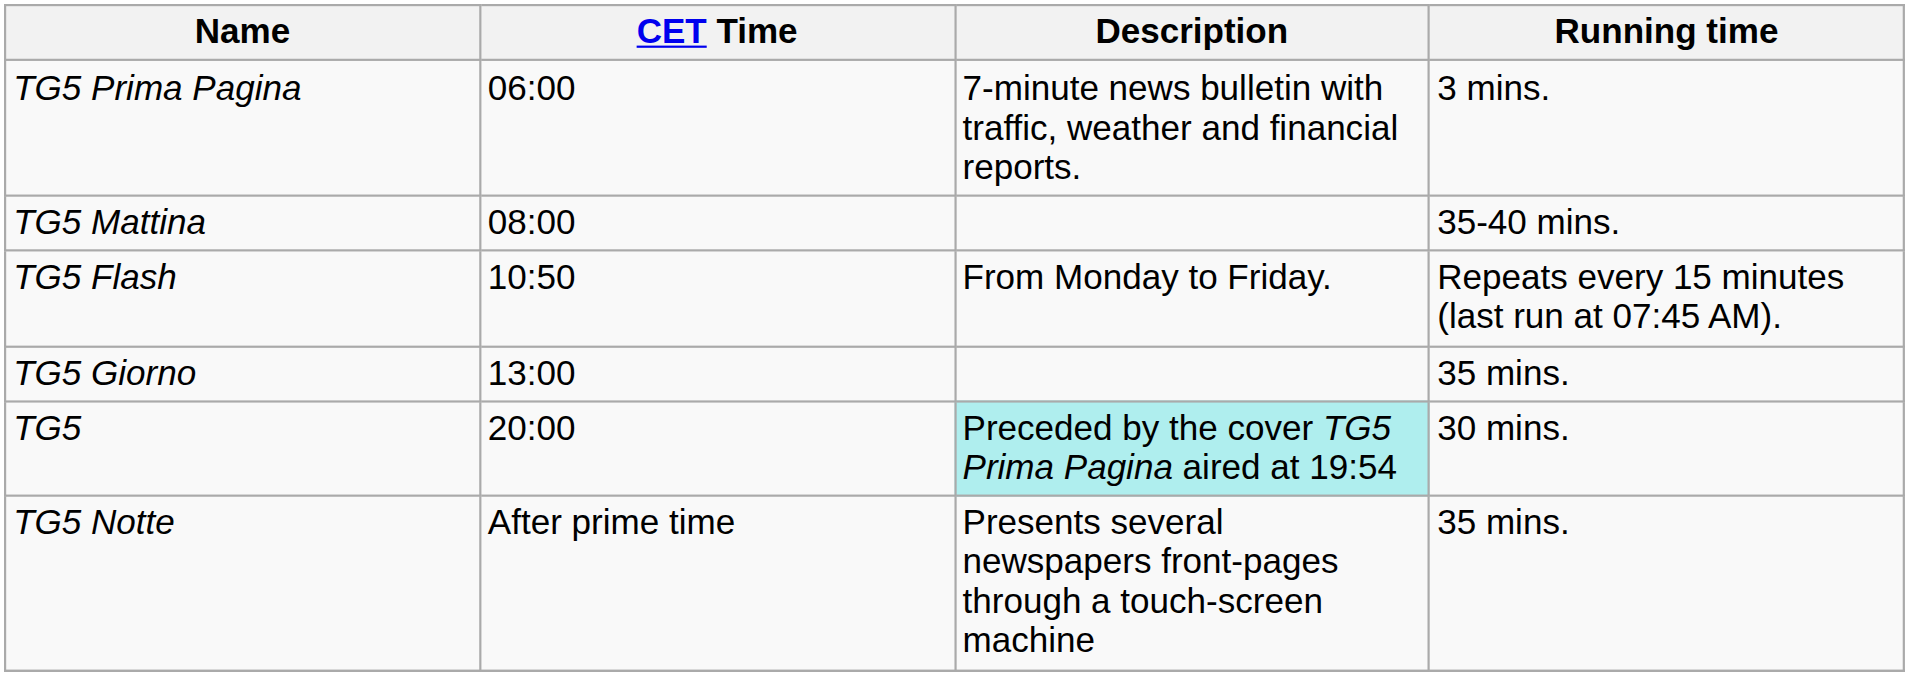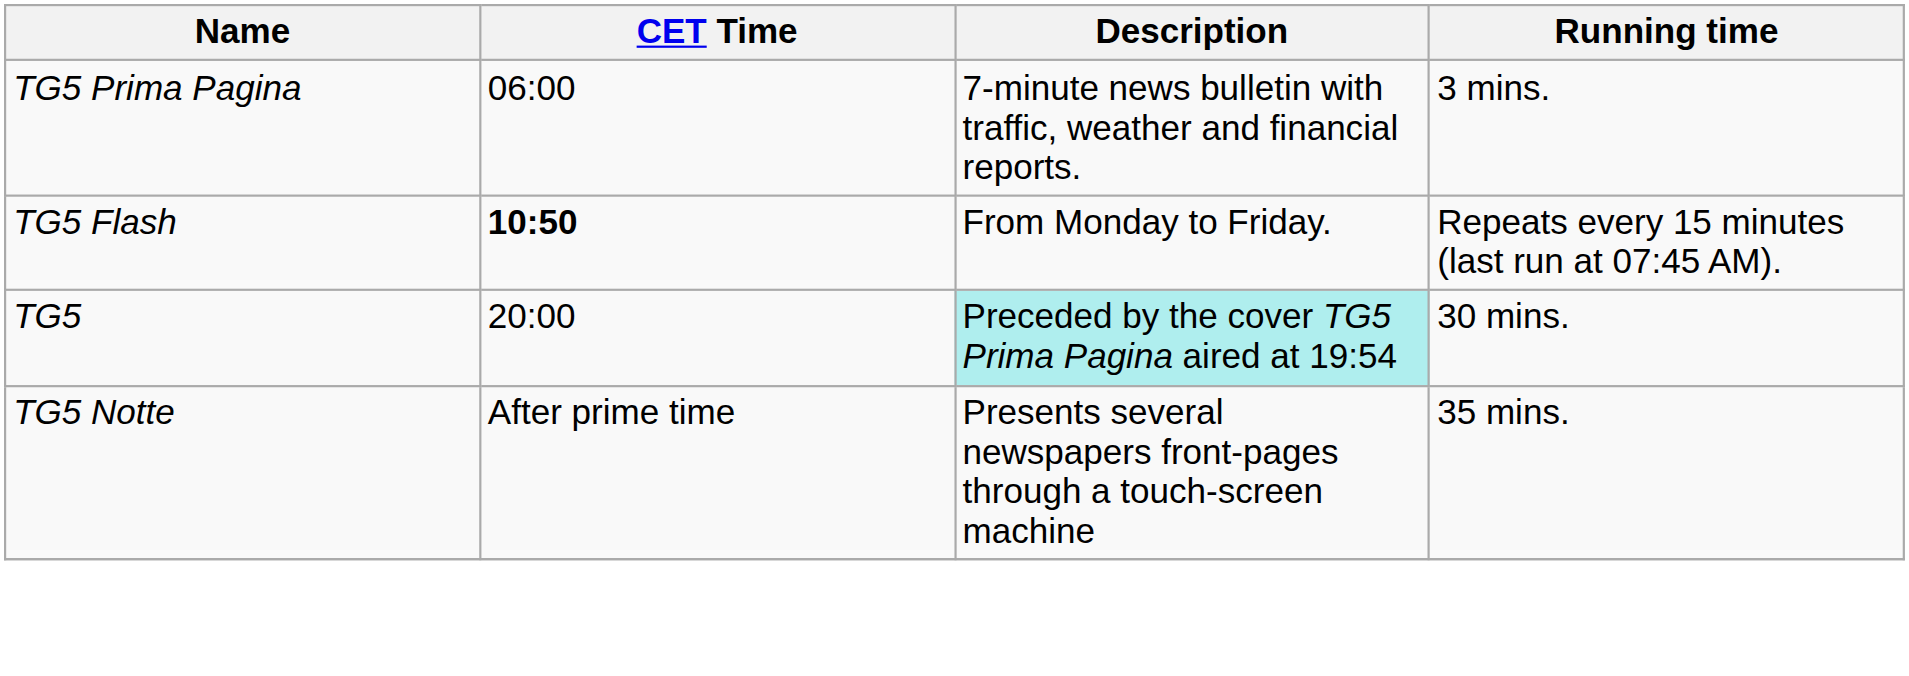 <table class="wikitable">
 <tr class="#A00000">
 <th width="20%">Name</th>
 <th width="20%"><a href='#'>CET</a> Time</th>
 <th width="20%">Description</th>
 <th width="20%">Running time</th>
 </tr>
 <tr ---->
 <td rowspan="1" valign="top"><em>TG5 Prima Pagina</em></td>
 <td valign="top">06:00</td>
 <td valign="top">7-minute news bulletin with traffic, weather and financial reports.</td>
 <td valign="top">3 mins.</td>
 </tr>
 <tr ---->
-<td rowspan="1" valign="top"><em>TG5 Mattina</em></td>
-<td valign="top">08:00</td>
-<td valign="top"></td>
-<td valign="top">35-40 mins.</td>
-</tr>
-<tr ---->
 <td rowspan="1" valign="top"><em>TG5 Flash</em></td>
-<td valign="top">10:50</td>
+<td valign="top"><strong>10:50</strong></td>
 <td valign="top">From Monday to Friday.</td>
 <td valign="top">Repeats every 15 minutes (last run at 07:45 AM).</td>
-</tr>
-<tr ---->
-<td rowspan="1" valign="top"><em>TG5 Giorno</em></td>
-<td valign="top">13:00</td>
-<td valign="top"></td>
-<td valign="top">35 mins.</td>
 </tr>
 <tr ---->
 <td rowspan="1" valign="top"><em>TG5</em></td>
 <td valign="top">20:00</td>
 <td valign="top" style="background: paleturquoise;">Preceded by the cover <em>TG5 Prima Pagina</em> aired at 19:54</td>
 <td valign="top">30 mins.</td>
 </tr>
 <tr ---->
 <td rowspan="1" valign="top"><em>TG5 Notte</em></td>
 <td valign="top">After prime time</td>
 <td valign="top">Presents several newspapers front-pages through a touch-screen machine</td>
 <td valign="top">35 mins.</td>
 </tr>
 <tr ---->
 </tr>
 </table>
